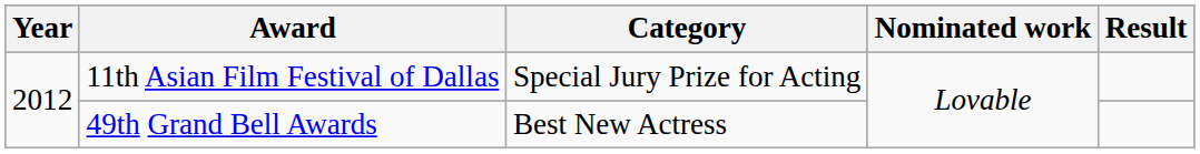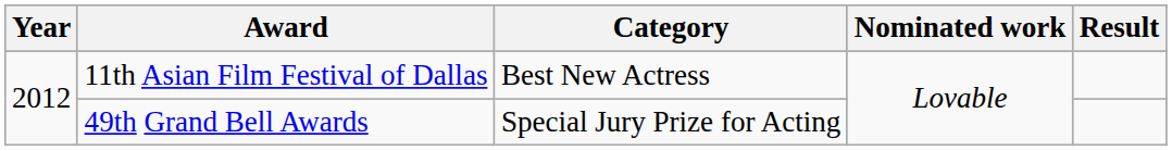 <table class="wikitable">
 <tr>
 <th>Year</th>
 <th>Award</th>
 <th>Category</th>
 <th>Nominated work</th>
 <th>Result</th>
 </tr>
 <tr>
 <td rowspan=2>2012</td>
 <td>11th <a href='#'>Asian Film Festival of Dallas</a></td>
-<td>Special Jury Prize for Acting</td>
+<td>Best New Actress</td>
 <td rowspan=2 style="text-align:center;"><em>Lovable</em></td>
 <td></td>
 </tr>
 <tr>
 <td><a href='#'>49th</a> <a href='#'>Grand Bell Awards</a></td>
-<td>Best New Actress</td>
+<td>Special Jury Prize for Acting</td>
 <td></td>
 </tr>
 </table>
